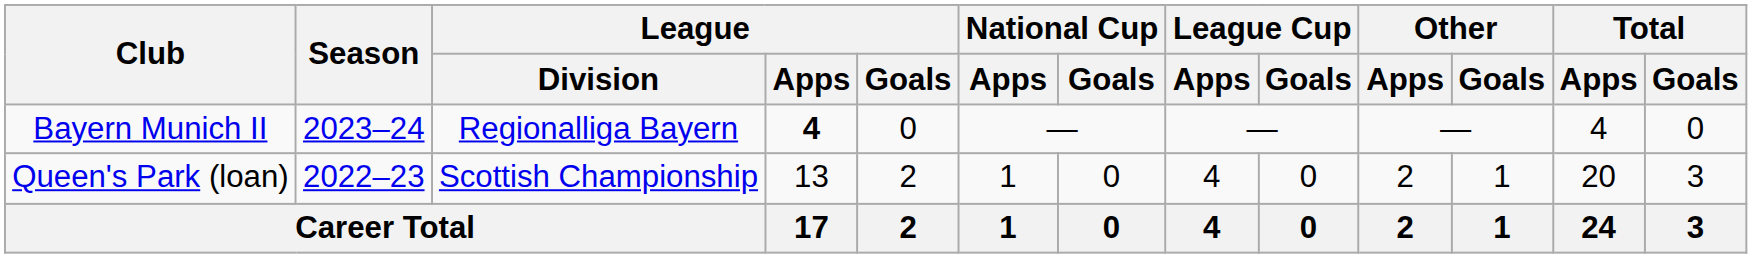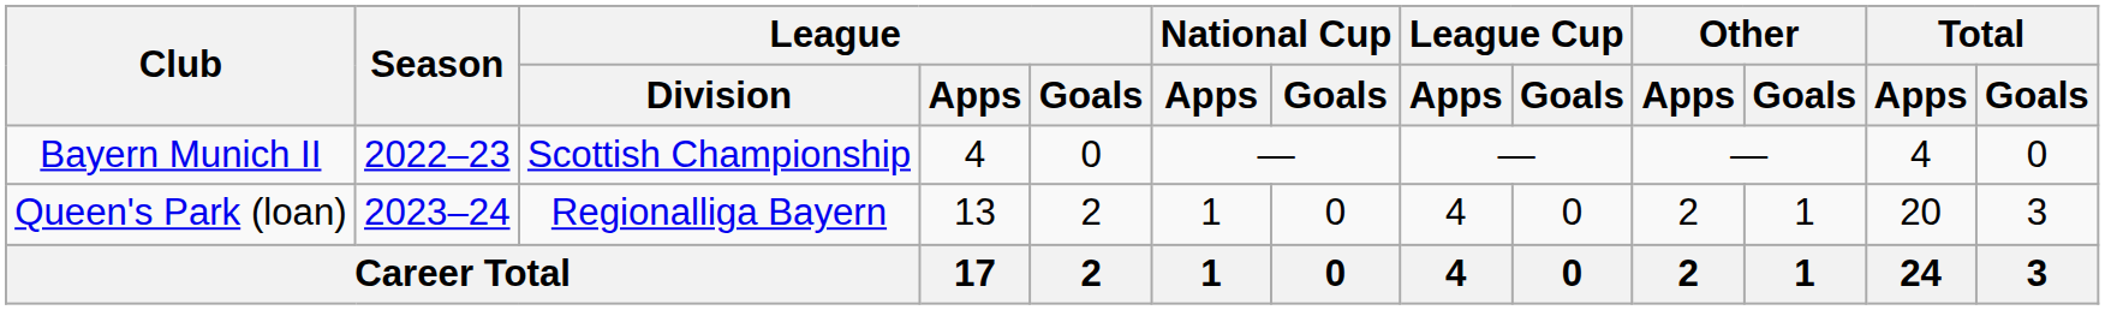 <table class="wikitable" Style="text-align: center">
 <tr>
 <th rowspan="2">Club</th>
 <th rowspan="2">Season</th>
 <th colspan="3">League</th>
 <th colspan="2">National Cup</th>
 <th colspan="2">League Cup</th>
 <th colspan="2">Other</th>
 <th colspan="2">Total</th>
 </tr>
 <tr>
 <th>Division</th>
 <th>Apps</th>
 <th>Goals</th>
 <th>Apps</th>
 <th>Goals</th>
 <th>Apps</th>
 <th>Goals</th>
 <th>Apps</th>
 <th>Goals</th>
 <th>Apps</th>
 <th>Goals</th>
 </tr>
 <tr>
 <td><a href='#'>Bayern Munich II</a></td>
-<td><a href='#'>2023–24</a></td>
-<td><a href='#'>Regionalliga Bayern</a></td>
-<td><strong>4</strong></td>
+<td><a href='#'>2022–23</a></td>
+<td><a href='#'>Scottish Championship</a></td>
+<td>4</td>
 <td>0</td>
 <td colspan="2">—</td>
 <td colspan="2">—</td>
 <td colspan="2">—</td>
 <td>4</td>
 <td>0</td>
 </tr>
 <tr>
 <td><a href='#'>Queen's Park</a> (loan)</td>
-<td><a href='#'>2022–23</a></td>
-<td><a href='#'>Scottish Championship</a></td>
+<td><a href='#'>2023–24</a></td>
+<td><a href='#'>Regionalliga Bayern</a></td>
 <td>13</td>
 <td>2</td>
 <td>1</td>
 <td>0</td>
 <td>4</td>
 <td>0</td>
 <td>2</td>
 <td>1</td>
 <td>20</td>
 <td>3</td>
 </tr>
 <tr>
 <th colspan="3">Career Total</th>
 <th>17</th>
 <th>2</th>
 <th>1</th>
 <th>0</th>
 <th>4</th>
 <th>0</th>
 <th>2</th>
 <th>1</th>
 <th>24</th>
 <th>3</th>
 </tr>
 </table>
